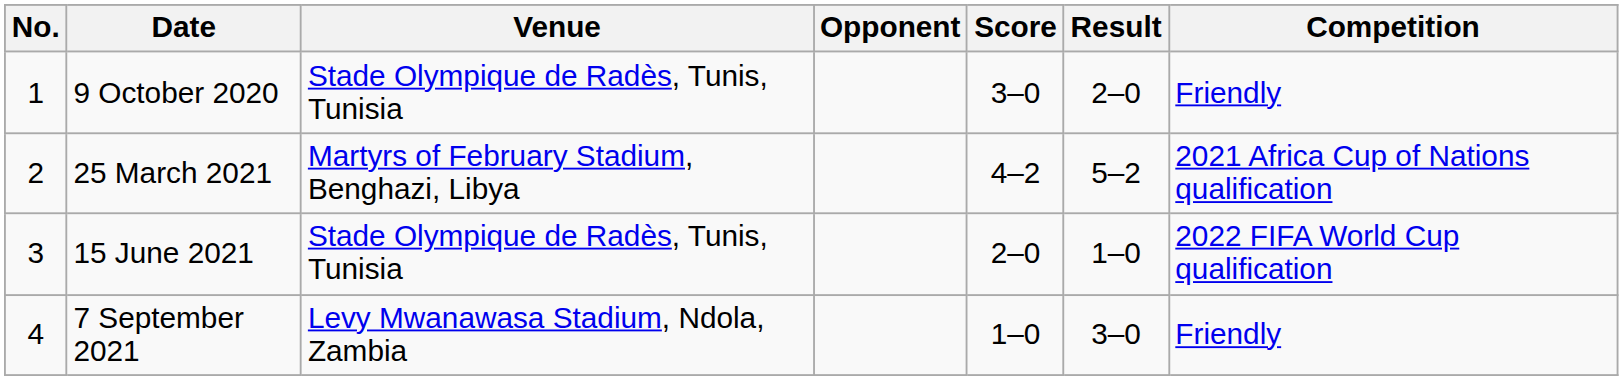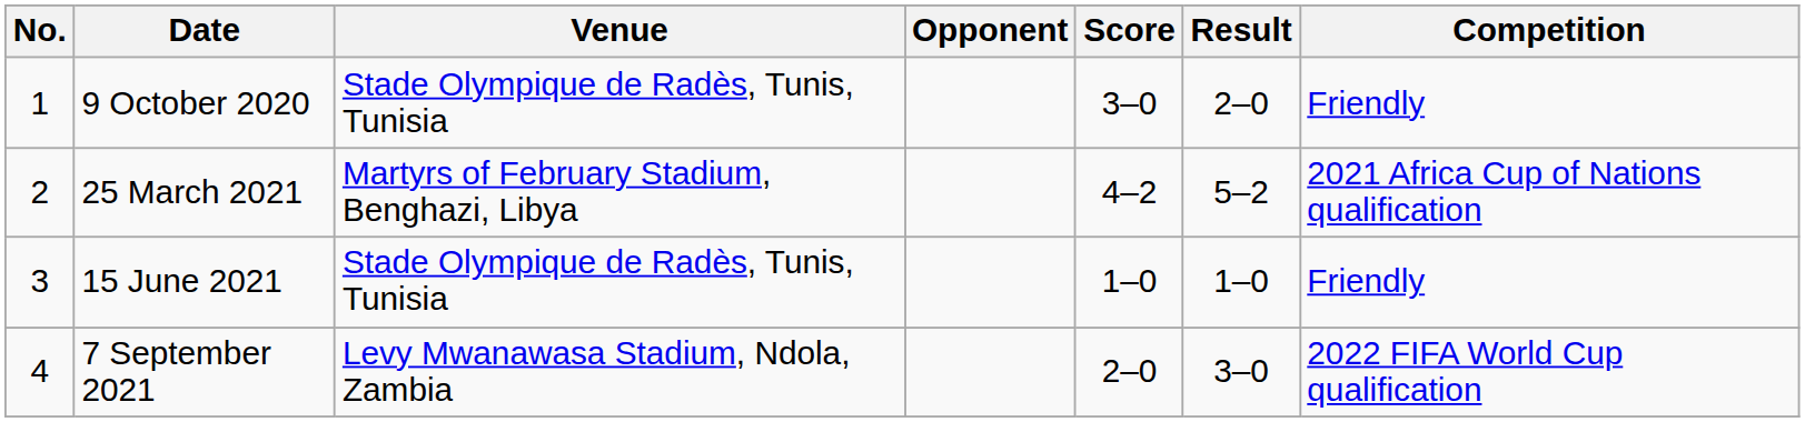 <table class="wikitable sortable">
 <tr>
 <th scope="col">No.</th>
 <th scope="col">Date</th>
 <th scope="col">Venue</th>
 <th scope="col">Opponent</th>
 <th scope="col">Score</th>
 <th scope="col">Result</th>
 <th scope="col">Competition</th>
 </tr>
 <tr>
 <td align="center">1</td>
 <td>9 October 2020</td>
 <td><a href='#'>Stade Olympique de Radès</a>, Tunis, Tunisia</td>
 <td></td>
 <td align="center">3–0</td>
 <td align="center">2–0</td>
 <td><a href='#'>Friendly</a></td>
 </tr>
 <tr>
 <td align="center">2</td>
 <td>25 March 2021</td>
 <td><a href='#'>Martyrs of February Stadium</a>, Benghazi, Libya</td>
 <td></td>
 <td align="center">4–2</td>
 <td align="center">5–2</td>
 <td><a href='#'>2021 Africa Cup of Nations qualification</a></td>
 </tr>
 <tr>
 <td align="center">3</td>
 <td>15 June 2021</td>
 <td><a href='#'>Stade Olympique de Radès</a>, Tunis, Tunisia</td>
 <td></td>
-<td align="center">2–0</td>
 <td align="center">1–0</td>
-<td><a href='#'>2022 FIFA World Cup qualification</a></td>
+<td align="center">1–0</td>
+<td><a href='#'>Friendly</a></td>
 </tr>
 <tr>
 <td align="center">4</td>
 <td>7 September 2021</td>
 <td><a href='#'>Levy Mwanawasa Stadium</a>, Ndola, Zambia</td>
 <td></td>
-<td align="center">1–0</td>
+<td align="center">2–0</td>
 <td align="center">3–0</td>
-<td><a href='#'>Friendly</a></td>
+<td><a href='#'>2022 FIFA World Cup qualification</a></td>
 </tr>
 </table>
